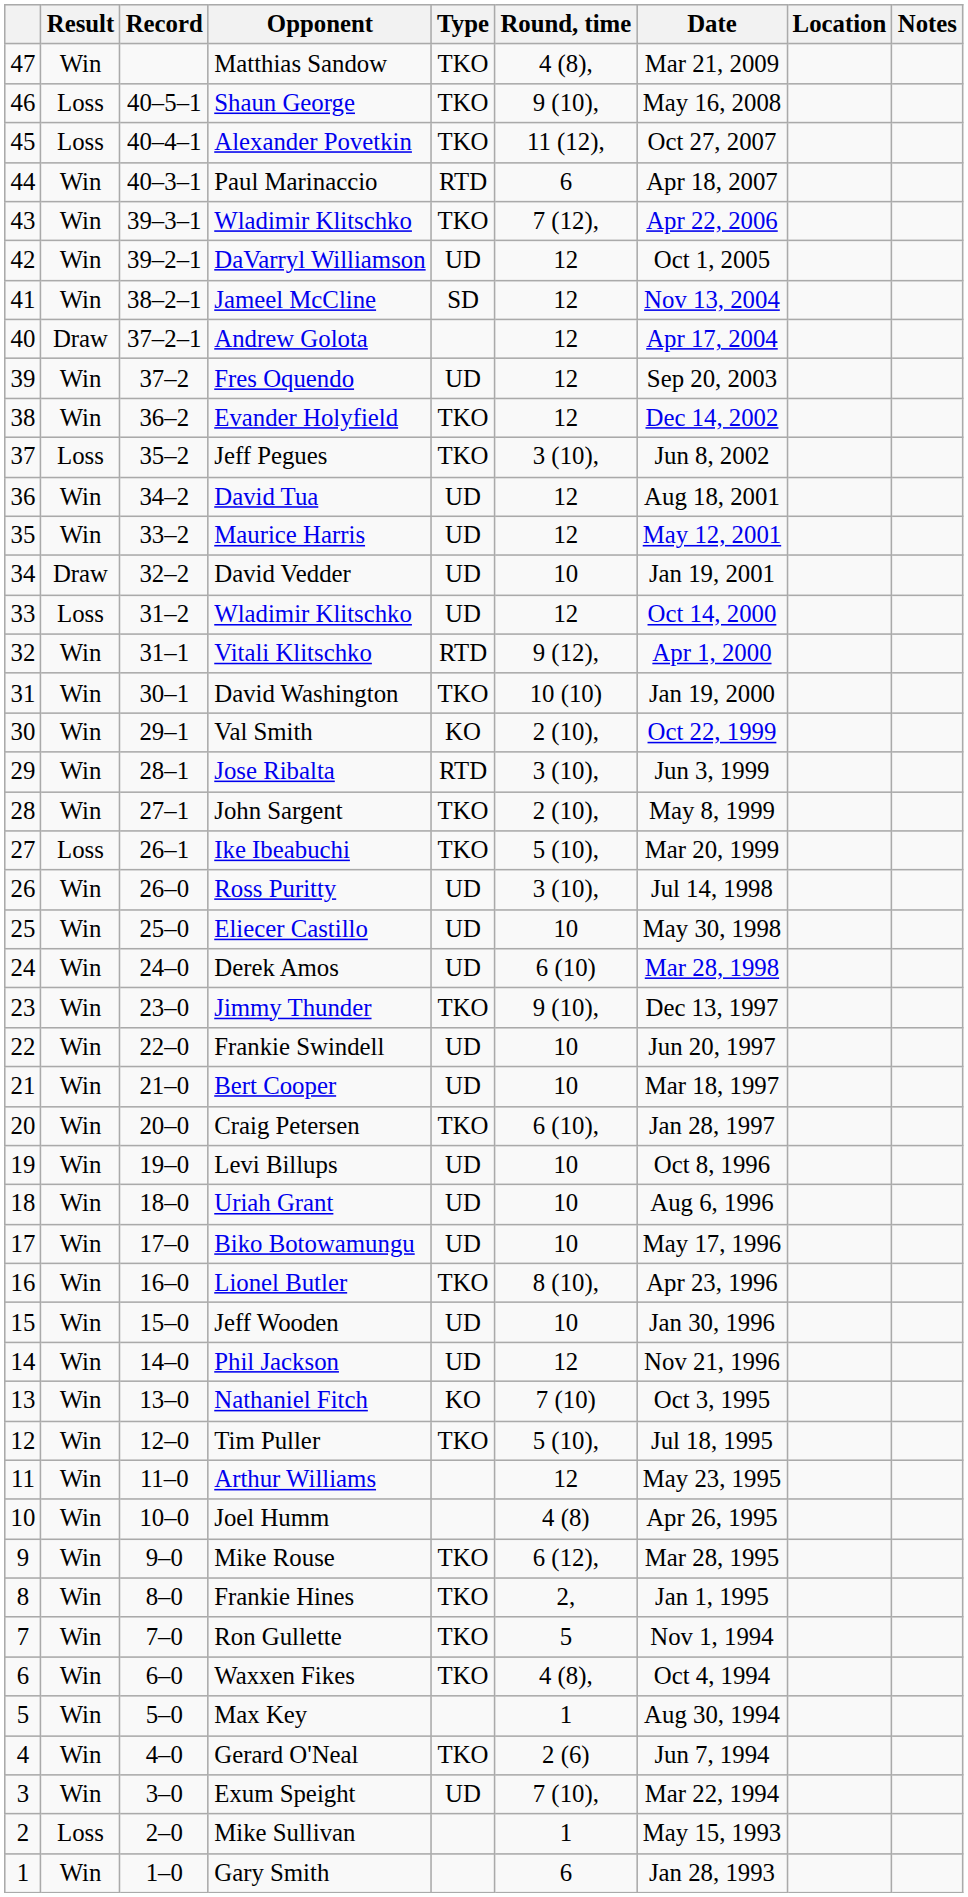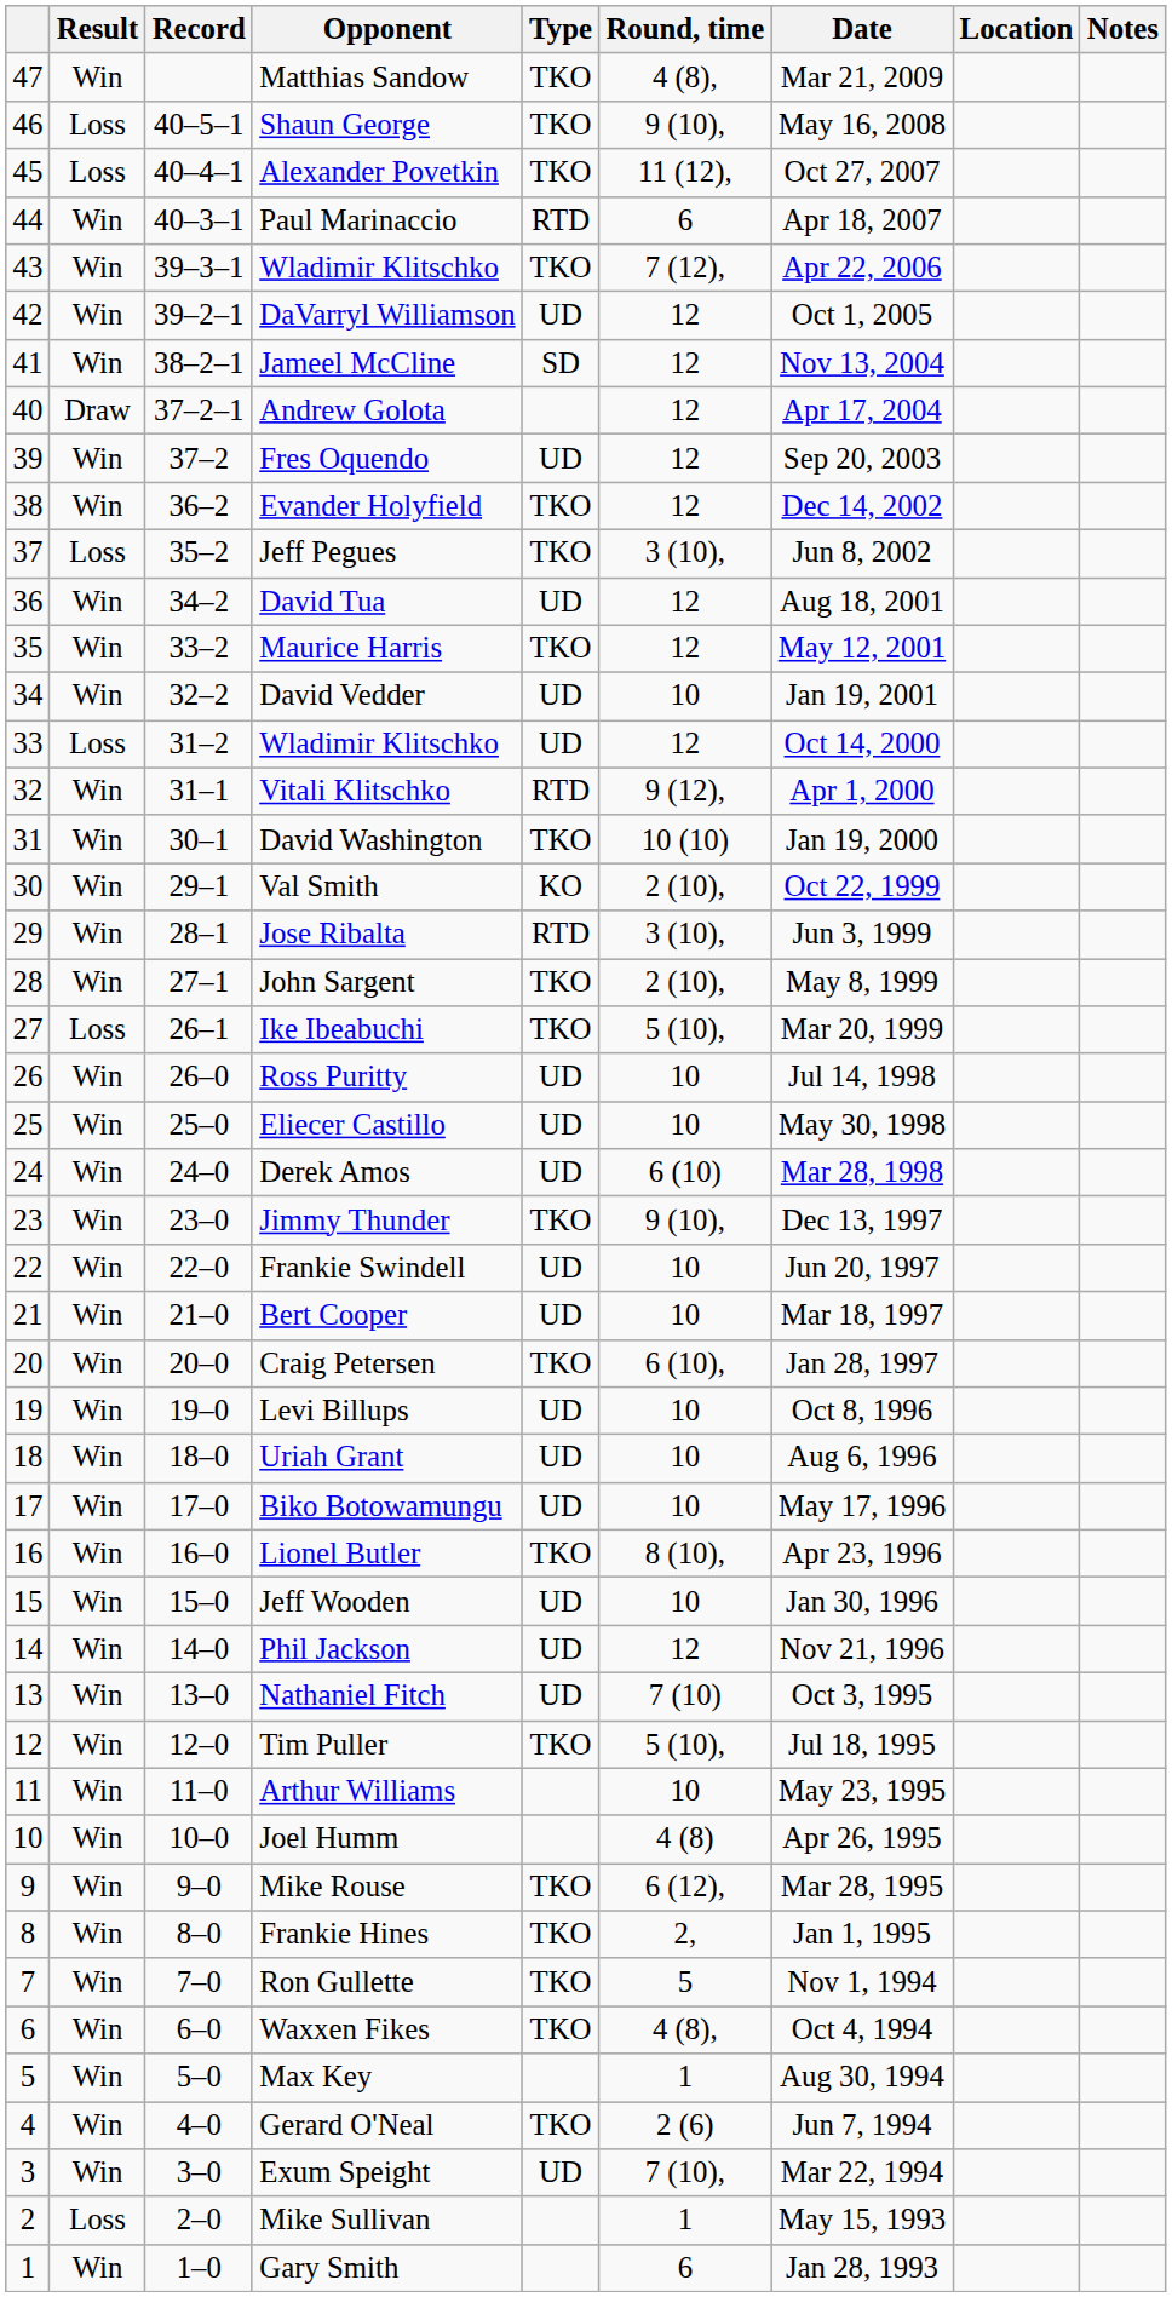 <table class="wikitable" style="text-align:center">
 <tr>
 <th></th>
 <th>Result</th>
 <th>Record</th>
 <th>Opponent</th>
 <th>Type</th>
 <th>Round, time</th>
 <th>Date</th>
 <th>Location</th>
 <th>Notes</th>
 </tr>
 <tr>
 <td>47</td>
 <td>Win</td>
 <td></td>
 <td style="text-align:left;">Matthias Sandow</td>
 <td>TKO</td>
 <td>4 (8), </td>
 <td>Mar 21, 2009</td>
 <td style="text-align:left;"></td>
 <td></td>
 </tr>
 <tr>
 <td>46</td>
 <td>Loss</td>
 <td>40–5–1</td>
 <td style="text-align:left;"><a href='#'>Shaun George</a></td>
 <td>TKO</td>
 <td>9 (10), </td>
 <td>May 16, 2008</td>
 <td style="text-align:left;"></td>
 <td></td>
 </tr>
 <tr>
 <td>45</td>
 <td>Loss</td>
 <td>40–4–1</td>
 <td style="text-align:left;"><a href='#'>Alexander Povetkin</a></td>
 <td>TKO</td>
 <td>11 (12), </td>
 <td>Oct 27, 2007</td>
 <td style="text-align:left;"></td>
 <td></td>
 </tr>
 <tr>
 <td>44</td>
 <td>Win</td>
 <td>40–3–1</td>
 <td style="text-align:left;">Paul Marinaccio</td>
 <td>RTD</td>
 <td>6</td>
 <td>Apr 18, 2007</td>
 <td style="text-align:left;"></td>
 <td></td>
 </tr>
 <tr>
 <td>43</td>
 <td>Win</td>
 <td>39–3–1</td>
 <td style="text-align:left;"><a href='#'>Wladimir Klitschko</a></td>
 <td>TKO</td>
 <td>7 (12), </td>
 <td><a href='#'>Apr 22, 2006</a></td>
 <td style="text-align:left;"></td>
 <td style="text-align:left;"></td>
 </tr>
 <tr>
 <td>42</td>
 <td>Win</td>
 <td>39–2–1</td>
 <td style="text-align:left;"><a href='#'>DaVarryl Williamson</a></td>
 <td>UD</td>
 <td>12</td>
 <td>Oct 1, 2005</td>
 <td style="text-align:left;"></td>
 <td style="text-align:left;"></td>
 </tr>
 <tr>
 <td>41</td>
 <td>Win</td>
 <td>38–2–1</td>
 <td style="text-align:left;"><a href='#'>Jameel McCline</a></td>
 <td>SD</td>
 <td>12</td>
 <td><a href='#'>Nov 13, 2004</a></td>
 <td style="text-align:left;"></td>
 <td style="text-align:left;"></td>
 </tr>
 <tr>
 <td>40</td>
 <td>Draw</td>
 <td>37–2–1</td>
 <td style="text-align:left;"><a href='#'>Andrew Golota</a></td>
 <td></td>
 <td>12</td>
 <td><a href='#'>Apr 17, 2004</a></td>
 <td style="text-align:left;"></td>
 <td style="text-align:left;"></td>
 </tr>
 <tr>
 <td>39</td>
 <td>Win</td>
 <td>37–2</td>
 <td style="text-align:left;"><a href='#'>Fres Oquendo</a></td>
 <td>UD</td>
 <td>12</td>
 <td>Sep 20, 2003</td>
 <td style="text-align:left;"></td>
 <td style="text-align:left;"></td>
 </tr>
 <tr>
 <td>38</td>
 <td>Win</td>
 <td>36–2</td>
 <td style="text-align:left;"><a href='#'>Evander Holyfield</a></td>
 <td>TKO</td>
 <td>12</td>
 <td><a href='#'>Dec 14, 2002</a></td>
 <td style="text-align:left;"></td>
 <td style="text-align:left;"></td>
 </tr>
 <tr>
 <td>37</td>
 <td>Loss</td>
 <td>35–2</td>
 <td style="text-align:left;">Jeff Pegues</td>
 <td>TKO</td>
 <td>3 (10), </td>
 <td>Jun 8, 2002</td>
 <td style="text-align:left;"></td>
 <td></td>
 </tr>
 <tr>
 <td>36</td>
 <td>Win</td>
 <td>34–2</td>
 <td style="text-align:left;"><a href='#'>David Tua</a></td>
 <td>UD</td>
 <td>12</td>
 <td>Aug 18, 2001</td>
 <td style="text-align:left;"></td>
 <td style="text-align:left;"></td>
 </tr>
 <tr>
 <td>35</td>
 <td>Win</td>
 <td>33–2</td>
 <td style="text-align:left;"><a href='#'>Maurice Harris</a></td>
-<td>UD</td>
+<td>TKO</td>
 <td>12</td>
 <td><a href='#'>May 12, 2001</a></td>
 <td style="text-align:left;"></td>
 <td style="text-align:left;"></td>
 </tr>
 <tr>
 <td>34</td>
-<td>Draw</td>
+<td>Win</td>
 <td>32–2</td>
 <td style="text-align:left;">David Vedder</td>
 <td>UD</td>
 <td>10</td>
 <td>Jan 19, 2001</td>
 <td style="text-align:left;"></td>
 <td></td>
 </tr>
 <tr>
 <td>33</td>
 <td>Loss</td>
 <td>31–2</td>
 <td style="text-align:left;"><a href='#'>Wladimir Klitschko</a></td>
 <td>UD</td>
 <td>12</td>
 <td><a href='#'>Oct 14, 2000</a></td>
 <td style="text-align:left;"></td>
 <td style="text-align:left;"></td>
 </tr>
 <tr>
 <td>32</td>
 <td>Win</td>
 <td>31–1</td>
 <td style="text-align:left;"><a href='#'>Vitali Klitschko</a></td>
 <td>RTD</td>
 <td>9 (12), </td>
 <td><a href='#'>Apr 1, 2000</a></td>
 <td style="text-align:left;"></td>
 <td style="text-align:left;"></td>
 </tr>
 <tr>
 <td>31</td>
 <td>Win</td>
 <td>30–1</td>
 <td style="text-align:left;">David Washington</td>
 <td>TKO</td>
 <td>10 (10)</td>
 <td>Jan 19, 2000</td>
 <td style="text-align:left;"></td>
 <td></td>
 </tr>
 <tr>
 <td>30</td>
 <td>Win</td>
 <td>29–1</td>
 <td style="text-align:left;">Val Smith</td>
 <td>KO</td>
 <td>2 (10), </td>
 <td><a href='#'>Oct 22, 1999</a></td>
 <td style="text-align:left;"></td>
 <td></td>
 </tr>
 <tr>
 <td>29</td>
 <td>Win</td>
 <td>28–1</td>
 <td style="text-align:left;"><a href='#'>Jose Ribalta</a></td>
 <td>RTD</td>
 <td>3 (10), </td>
 <td>Jun 3, 1999</td>
 <td style="text-align:left;"></td>
 <td></td>
 </tr>
 <tr>
 <td>28</td>
 <td>Win</td>
 <td>27–1</td>
 <td style="text-align:left;">John Sargent</td>
 <td>TKO</td>
 <td>2 (10), </td>
 <td>May 8, 1999</td>
 <td style="text-align:left;"></td>
 <td></td>
 </tr>
 <tr>
 <td>27</td>
 <td>Loss</td>
 <td>26–1</td>
 <td style="text-align:left;"><a href='#'>Ike Ibeabuchi</a></td>
 <td>TKO</td>
 <td>5 (10), </td>
 <td>Mar 20, 1999</td>
 <td style="text-align:left;"></td>
 <td></td>
 </tr>
 <tr>
 <td>26</td>
 <td>Win</td>
 <td>26–0</td>
 <td style="text-align:left;"><a href='#'>Ross Puritty</a></td>
 <td>UD</td>
-<td>3 (10), </td>
+<td>10</td>
 <td>Jul 14, 1998</td>
 <td style="text-align:left;"></td>
 <td></td>
 </tr>
 <tr>
 <td>25</td>
 <td>Win</td>
 <td>25–0</td>
 <td style="text-align:left;"><a href='#'>Eliecer Castillo</a></td>
 <td>UD</td>
 <td>10</td>
 <td>May 30, 1998</td>
 <td style="text-align:left;"></td>
 <td></td>
 </tr>
 <tr>
 <td>24</td>
 <td>Win</td>
 <td>24–0</td>
 <td style="text-align:left;">Derek Amos</td>
 <td>UD</td>
 <td>6 (10)</td>
 <td><a href='#'>Mar 28, 1998</a></td>
 <td style="text-align:left;"></td>
 <td></td>
 </tr>
 <tr>
 <td>23</td>
 <td>Win</td>
 <td>23–0</td>
 <td style="text-align:left;"><a href='#'>Jimmy Thunder</a></td>
 <td>TKO</td>
 <td>9 (10), </td>
 <td>Dec 13, 1997</td>
 <td style="text-align:left;"></td>
 <td></td>
 </tr>
 <tr>
 <td>22</td>
 <td>Win</td>
 <td>22–0</td>
 <td style="text-align:left;">Frankie Swindell</td>
 <td>UD</td>
 <td>10</td>
 <td>Jun 20, 1997</td>
 <td style="text-align:left;"></td>
 <td></td>
 </tr>
 <tr>
 <td>21</td>
 <td>Win</td>
 <td>21–0</td>
 <td style="text-align:left;"><a href='#'>Bert Cooper</a></td>
 <td>UD</td>
 <td>10</td>
 <td>Mar 18, 1997</td>
 <td style="text-align:left;"></td>
 <td></td>
 </tr>
 <tr>
 <td>20</td>
 <td>Win</td>
 <td>20–0</td>
 <td style="text-align:left;">Craig Petersen</td>
 <td>TKO</td>
 <td>6 (10), </td>
 <td>Jan 28, 1997</td>
 <td style="text-align:left;"></td>
 <td></td>
 </tr>
 <tr>
 <td>19</td>
 <td>Win</td>
 <td>19–0</td>
 <td style="text-align:left;">Levi Billups</td>
 <td>UD</td>
 <td>10</td>
 <td>Oct 8, 1996</td>
 <td style="text-align:left;"></td>
 <td></td>
 </tr>
 <tr>
 <td>18</td>
 <td>Win</td>
 <td>18–0</td>
 <td style="text-align:left;"><a href='#'>Uriah Grant</a></td>
 <td>UD</td>
 <td>10</td>
 <td>Aug 6, 1996</td>
 <td style="text-align:left;"></td>
 <td></td>
 </tr>
 <tr>
 <td>17</td>
 <td>Win</td>
 <td>17–0</td>
 <td style="text-align:left;"><a href='#'>Biko Botowamungu</a></td>
 <td>UD</td>
 <td>10</td>
 <td>May 17, 1996</td>
 <td style="text-align:left;"></td>
 <td></td>
 </tr>
 <tr>
 <td>16</td>
 <td>Win</td>
 <td>16–0</td>
 <td style="text-align:left;"><a href='#'>Lionel Butler</a></td>
 <td>TKO</td>
 <td>8 (10), </td>
 <td>Apr 23, 1996</td>
 <td style="text-align:left;"></td>
 <td></td>
 </tr>
 <tr>
 <td>15</td>
 <td>Win</td>
 <td>15–0</td>
 <td style="text-align:left;">Jeff Wooden</td>
 <td>UD</td>
 <td>10</td>
 <td>Jan 30, 1996</td>
 <td style="text-align:left;"></td>
 <td></td>
 </tr>
 <tr>
 <td>14</td>
 <td>Win</td>
 <td>14–0</td>
 <td style="text-align:left;"><a href='#'>Phil Jackson</a></td>
 <td>UD</td>
 <td>12</td>
 <td>Nov 21, 1996</td>
 <td style="text-align:left;"></td>
 <td></td>
 </tr>
 <tr>
 <td>13</td>
 <td>Win</td>
 <td>13–0</td>
 <td style="text-align:left;"><a href='#'>Nathaniel Fitch</a></td>
-<td>KO</td>
+<td>UD</td>
 <td>7 (10)</td>
 <td>Oct 3, 1995</td>
 <td style="text-align:left;"></td>
 <td></td>
 </tr>
 <tr>
 <td>12</td>
 <td>Win</td>
 <td>12–0</td>
 <td style="text-align:left;">Tim Puller</td>
 <td>TKO</td>
 <td>5 (10), </td>
 <td>Jul 18, 1995</td>
 <td style="text-align:left;"></td>
 <td></td>
 </tr>
 <tr>
 <td>11</td>
 <td>Win</td>
 <td>11–0</td>
 <td style="text-align:left;"><a href='#'>Arthur Williams</a></td>
 <td></td>
-<td>12</td>
+<td>10</td>
 <td>May 23, 1995</td>
 <td style="text-align:left;"></td>
 <td></td>
 </tr>
 <tr>
 <td>10</td>
 <td>Win</td>
 <td>10–0</td>
 <td style="text-align:left;">Joel Humm</td>
 <td></td>
 <td>4 (8)</td>
 <td>Apr 26, 1995</td>
 <td style="text-align:left;"></td>
 <td></td>
 </tr>
 <tr>
 <td>9</td>
 <td>Win</td>
 <td>9–0</td>
 <td style="text-align:left;">Mike Rouse</td>
 <td>TKO</td>
 <td>6 (12), </td>
 <td>Mar 28, 1995</td>
 <td style="text-align:left;"></td>
 <td></td>
 </tr>
 <tr>
 <td>8</td>
 <td>Win</td>
 <td>8–0</td>
 <td style="text-align:left;">Frankie Hines</td>
 <td>TKO</td>
 <td>2, </td>
 <td>Jan 1, 1995</td>
 <td style="text-align:left;"></td>
 <td></td>
 </tr>
 <tr>
 <td>7</td>
 <td>Win</td>
 <td>7–0</td>
 <td style="text-align:left;">Ron Gullette</td>
 <td>TKO</td>
 <td>5</td>
 <td>Nov 1, 1994</td>
 <td style="text-align:left;"></td>
 <td></td>
 </tr>
 <tr>
 <td>6</td>
 <td>Win</td>
 <td>6–0</td>
 <td style="text-align:left;">Waxxen Fikes</td>
 <td>TKO</td>
 <td>4 (8), </td>
 <td>Oct 4, 1994</td>
 <td style="text-align:left;"></td>
 <td></td>
 </tr>
 <tr>
 <td>5</td>
 <td>Win</td>
 <td>5–0</td>
 <td style="text-align:left;">Max Key</td>
 <td></td>
 <td>1</td>
 <td>Aug 30, 1994</td>
 <td style="text-align:left;"></td>
 <td></td>
 </tr>
 <tr>
 <td>4</td>
 <td>Win</td>
 <td>4–0</td>
 <td style="text-align:left;">Gerard O'Neal</td>
 <td>TKO</td>
 <td>2 (6)</td>
 <td>Jun 7, 1994</td>
 <td style="text-align:left;"></td>
 <td></td>
 </tr>
 <tr>
 <td>3</td>
 <td>Win</td>
 <td>3–0</td>
 <td style="text-align:left;">Exum Speight</td>
 <td>UD</td>
 <td>7 (10), </td>
 <td>Mar 22, 1994</td>
 <td style="text-align:left;"></td>
 <td></td>
 </tr>
 <tr>
 <td>2</td>
 <td>Loss</td>
 <td>2–0</td>
 <td style="text-align:left;">Mike Sullivan</td>
 <td></td>
 <td>1</td>
 <td>May 15, 1993</td>
 <td style="text-align:left;"></td>
 <td></td>
 </tr>
 <tr>
 <td>1</td>
 <td>Win</td>
 <td>1–0</td>
 <td style="text-align:left;">Gary Smith</td>
 <td></td>
 <td>6</td>
 <td>Jan 28, 1993</td>
 <td style="text-align:left;"></td>
 <td></td>
 </tr>
 </table>
